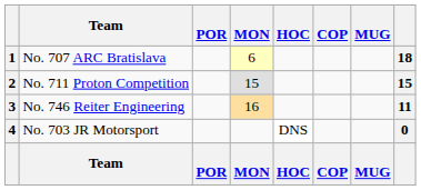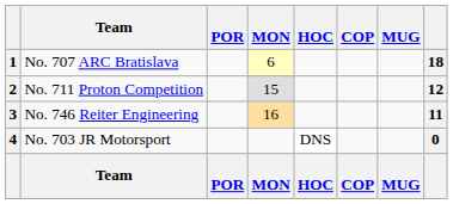 <table align=left| class="wikitable" style="font-size: 85%; text-align: center">
 <tr valign="top">
 <th valign=middle></th>
 <th valign=middle>Team</th>
 <th><br><a href='#'>POR</a></th>
 <th><br><a href='#'>MON</a></th>
 <th><br><a href='#'>HOC</a></th>
 <th><br><a href='#'>COP</a></th>
 <th><br><a href='#'>MUG</a></th>
 <th valign=middle>  </th>
 </tr>
 <tr>
 <th>1</th>
 <td align=left> No. 707 <a href='#'>ARC Bratislava</a></td>
 <td></td>
 <td style="background:#FFFFBF;">6</td>
 <td></td>
 <td></td>
 <td></td>
 <th>18</th>
 </tr>
 <tr>
 <th>2</th>
 <td align=left> No. 711 <a href='#'>Proton Competition</a></td>
 <td></td>
 <td style="background:#DFDFDF;">15</td>
 <td></td>
 <td></td>
 <td></td>
-<th>15</th>
+<th>12</th>
 </tr>
 <tr>
 <th>3</th>
 <td align=left> No. 746 <a href='#'>Reiter Engineering</a></td>
 <td></td>
 <td style="background:#FFDF9F;">16</td>
 <td></td>
 <td></td>
 <td></td>
 <th>11</th>
 </tr>
 <tr>
 <th>4</th>
 <td align=left> No. 703 JR Motorsport</td>
 <td></td>
 <td></td>
 <td style="background:#FFFFFF;">DNS</td>
 <td></td>
 <td></td>
 <th>0</th>
 </tr>
 <tr>
 <th valign=middle></th>
 <th valign=middle>Team</th>
 <th><br><a href='#'>POR</a></th>
 <th><br><a href='#'>MON</a></th>
 <th><br><a href='#'>HOC</a></th>
 <th><br><a href='#'>COP</a></th>
 <th><br><a href='#'>MUG</a></th>
 <th valign=middle>  </th>
 </tr>
 </table>
